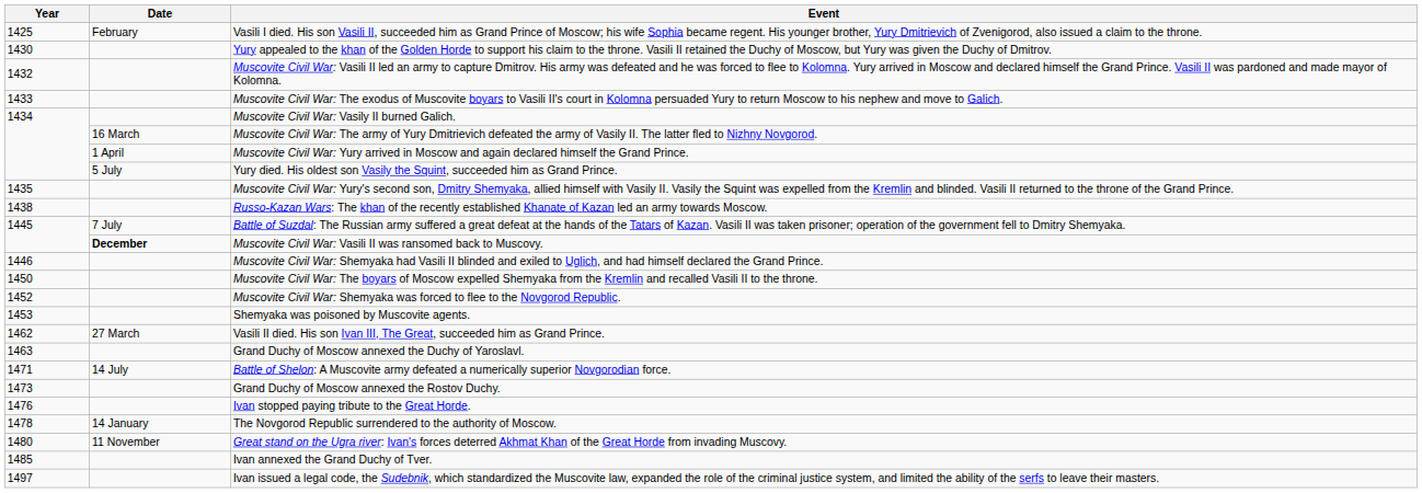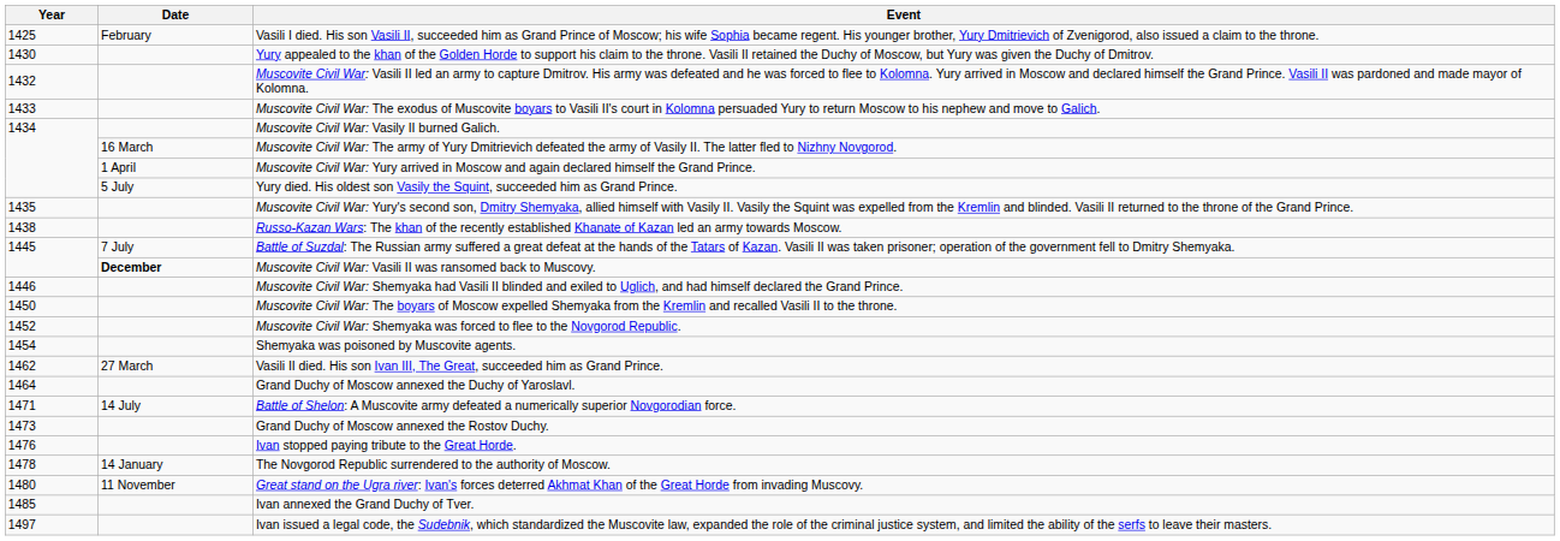 <table class="wikitable" width="100%">
 <tr>
 <th style="width:6%">Year</th>
 <th style="width:10%">Date</th>
 <th>Event</th>
 </tr>
 <tr>
 <td>1425</td>
 <td>February</td>
 <td>Vasili I died. His son <a href='#'>Vasili II</a>, succeeded him as Grand Prince of Moscow; his wife <a href='#'>Sophia</a> became regent. His younger brother, <a href='#'>Yury Dmitrievich</a> of Zvenigorod, also issued a claim to the throne.</td>
 </tr>
 <tr>
 <td>1430</td>
 <td></td>
 <td><a href='#'>Yury</a> appealed to the <a href='#'>khan</a> of the <a href='#'>Golden Horde</a> to support his claim to the throne. Vasili II retained the Duchy of Moscow, but Yury was given the Duchy of Dmitrov.</td>
 </tr>
 <tr>
 <td>1432</td>
 <td></td>
 <td><em><a href='#'>Muscovite Civil War</a>:</em> Vasili II led an army to capture Dmitrov. His army was defeated and he was forced to flee to <a href='#'>Kolomna</a>. Yury arrived in Moscow and declared himself the Grand Prince. <a href='#'>Vasili II</a> was pardoned and made mayor of Kolomna.</td>
 </tr>
 <tr>
 <td>1433</td>
 <td></td>
 <td><em>Muscovite Civil War:</em> The exodus of Muscovite <a href='#'>boyars</a> to Vasili II's court in <a href='#'>Kolomna</a> persuaded Yury to return Moscow to his nephew and move to <a href='#'>Galich</a>.</td>
 </tr>
 <tr>
 <td rowspan="4" valign="top">1434</td>
 <td></td>
 <td><em>Muscovite Civil War:</em> Vasily II burned Galich.</td>
 </tr>
 <tr>
 <td>16 March</td>
 <td><em>Muscovite Civil War:</em> The army of Yury Dmitrievich defeated the army of Vasily II. The latter fled to <a href='#'>Nizhny Novgorod</a>.</td>
 </tr>
 <tr>
 <td>1 April</td>
 <td><em>Muscovite Civil War:</em> Yury arrived in Moscow and again declared himself the Grand Prince.</td>
 </tr>
 <tr>
 <td>5 July</td>
 <td>Yury died. His oldest son <a href='#'>Vasily the Squint</a>, succeeded him as Grand Prince.</td>
 </tr>
 <tr>
 <td>1435</td>
 <td></td>
 <td><em>Muscovite Civil War:</em> Yury's second son, <a href='#'>Dmitry Shemyaka</a>, allied himself with Vasily II. Vasily the Squint was expelled from the <a href='#'>Kremlin</a> and blinded. Vasili II returned to the throne of the Grand Prince.</td>
 </tr>
 <tr>
 <td>1438</td>
 <td></td>
 <td><em><a href='#'>Russo-Kazan Wars</a></em>: The <a href='#'>khan</a> of the recently established <a href='#'>Khanate of Kazan</a> led an army towards Moscow.</td>
 </tr>
 <tr>
 <td rowspan="2" valign="top">1445</td>
 <td>7 July</td>
 <td><em><a href='#'>Battle of Suzdal</a></em>: The Russian army suffered a great defeat at the hands of the <a href='#'>Tatars</a> of <a href='#'>Kazan</a>. Vasili II was taken prisoner; operation of the government fell to Dmitry Shemyaka.</td>
 </tr>
 <tr>
 <td><strong>December</strong></td>
 <td><em>Muscovite Civil War:</em> Vasili II was ransomed back to Muscovy.</td>
 </tr>
 <tr>
 <td>1446</td>
 <td></td>
 <td><em>Muscovite Civil War:</em> Shemyaka had Vasili II blinded and exiled to <a href='#'>Uglich</a>, and had himself declared the Grand Prince.</td>
 </tr>
 <tr>
 <td>1450</td>
 <td></td>
 <td><em>Muscovite Civil War:</em> The <a href='#'>boyars</a> of Moscow expelled Shemyaka from the <a href='#'>Kremlin</a> and recalled Vasili II to the throne.</td>
 </tr>
 <tr>
 <td>1452</td>
 <td></td>
 <td><em>Muscovite Civil War:</em> Shemyaka was forced to flee to the <a href='#'>Novgorod Republic</a>.</td>
 </tr>
 <tr>
-<td>1453</td>
+<td>1454</td>
 <td></td>
 <td>Shemyaka was poisoned by Muscovite agents.</td>
 </tr>
 <tr>
 <td>1462</td>
 <td>27 March</td>
 <td>Vasili II died. His son <a href='#'>Ivan III, The Great</a>, succeeded him as Grand Prince.</td>
 </tr>
 <tr>
-<td>1463</td>
+<td>1464</td>
 <td></td>
 <td>Grand Duchy of Moscow annexed the Duchy of Yaroslavl.</td>
 </tr>
 <tr>
 <td>1471</td>
 <td>14 July</td>
 <td><em><a href='#'>Battle of Shelon</a></em>: A Muscovite army defeated a numerically superior <a href='#'>Novgorodian</a> force.</td>
 </tr>
 <tr>
 <td>1473</td>
 <td></td>
 <td>Grand Duchy of Moscow annexed the Rostov Duchy.</td>
 </tr>
 <tr>
 <td>1476</td>
 <td></td>
 <td><a href='#'>Ivan</a> stopped paying tribute to the <a href='#'>Great Horde</a>.</td>
 </tr>
 <tr>
 <td>1478</td>
 <td>14 January</td>
 <td>The Novgorod Republic surrendered to the authority of Moscow.</td>
 </tr>
 <tr>
 <td>1480</td>
 <td>11 November</td>
 <td><em><a href='#'>Great stand on the Ugra river</a></em>: <a href='#'>Ivan's</a> forces deterred <a href='#'>Akhmat Khan</a> of the <a href='#'>Great Horde</a> from invading Muscovy.</td>
 </tr>
 <tr>
 <td>1485</td>
 <td></td>
 <td>Ivan annexed the Grand Duchy of Tver.</td>
 </tr>
 <tr>
 <td>1497</td>
 <td></td>
 <td>Ivan issued a legal code, the <em><a href='#'>Sudebnik</a></em>, which standardized the Muscovite law, expanded the role of the criminal justice system, and limited the ability of the <a href='#'>serfs</a> to leave their masters.</td>
 </tr>
 </table>
